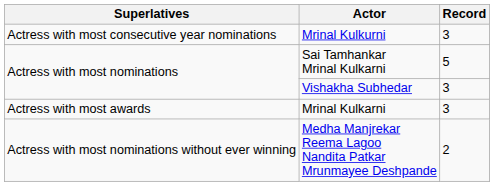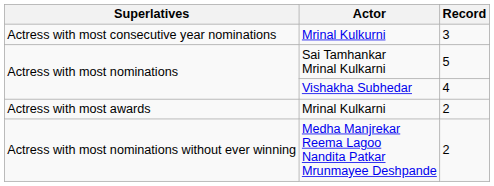 <table class="wikitable">
 <tr>
 <th>Superlatives</th>
 <th>Actor</th>
 <th>Record</th>
 </tr>
 <tr>
 <td>Actress with most consecutive year nominations</td>
 <td><a href='#'>Mrinal Kulkurni</a></td>
 <td>3</td>
 </tr>
 <tr>
 <td rowspan="2">Actress with most nominations</td>
 <td>Sai Tamhankar<br>Mrinal Kulkarni</td>
 <td>5</td>
 </tr>
 <tr>
 <td><a href='#'>Vishakha Subhedar</a></td>
-<td>3</td>
+<td>4</td>
 </tr>
 <tr>
 <td>Actress with most awards</td>
 <td>Mrinal Kulkarni </td>
-<td>3</td>
+<td>2</td>
 </tr>
 <tr>
 <td>Actress with most nominations without ever winning</td>
 <td><a href='#'>Medha Manjrekar</a><br><a href='#'>Reema Lagoo</a><br><a href='#'>Nandita Patkar</a><br><a href='#'>Mrunmayee Deshpande</a></td>
 <td>2</td>
 </tr>
 </table>
